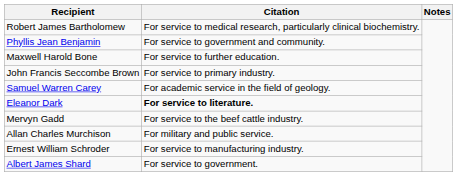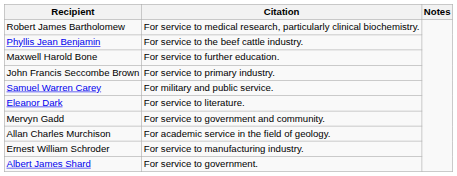 <table class=wikitable>
 <tr>
 <th>Recipient</th>
 <th>Citation</th>
 <th>Notes</th>
 </tr>
 <tr>
 <td> Robert James Bartholomew</td>
 <td>For service to medical research, particularly clinical biochemistry.</td>
 <td rowspan=10></td>
 </tr>
 <tr>
 <td><a href='#'>Phyllis Jean Benjamin</a> </td>
-<td>For service to government and community.</td>
+<td>For service to the beef cattle industry.</td>
 </tr>
 <tr>
 <td>Maxwell Harold Bone</td>
 <td>For service to further education.</td>
 </tr>
 <tr>
 <td>John Francis Seccombe Brown </td>
 <td>For service to primary industry.</td>
 </tr>
 <tr>
 <td> <a href='#'>Samuel Warren Carey</a></td>
-<td>For academic service in the field of geology.</td>
+<td>For military and public service.</td>
 </tr>
 <tr>
 <td><a href='#'>Eleanor Dark</a></td>
-<td><strong>For service to literature.</strong></td>
+<td>For service to literature.</td>
 </tr>
 <tr>
 <td>Mervyn Gadd</td>
-<td>For service to the beef cattle industry.</td>
+<td>For service to government and community.</td>
 </tr>
 <tr>
 <td> Allan Charles Murchison </td>
-<td>For military and public service.</td>
+<td>For academic service in the field of geology.</td>
 </tr>
 <tr>
 <td>Ernest William Schroder</td>
 <td>For service to manufacturing industry.</td>
 </tr>
 <tr>
 <td><a href='#'>Albert James Shard</a></td>
 <td>For service to government.</td>
 </tr>
 </table>
